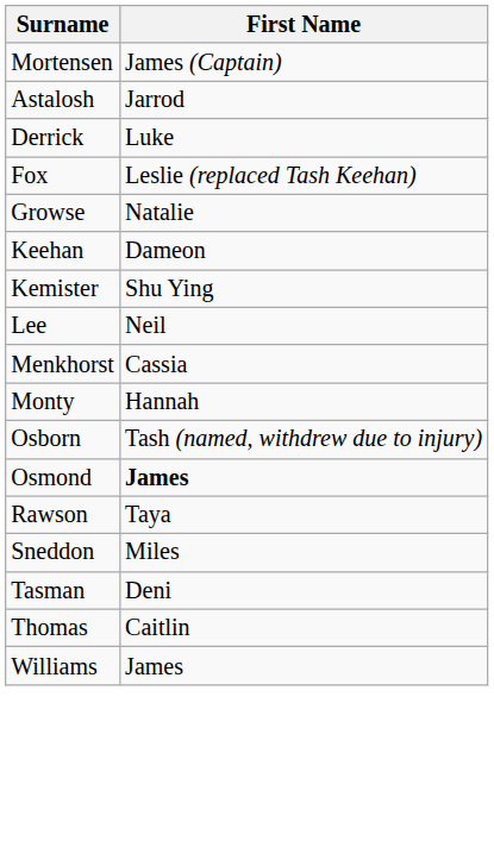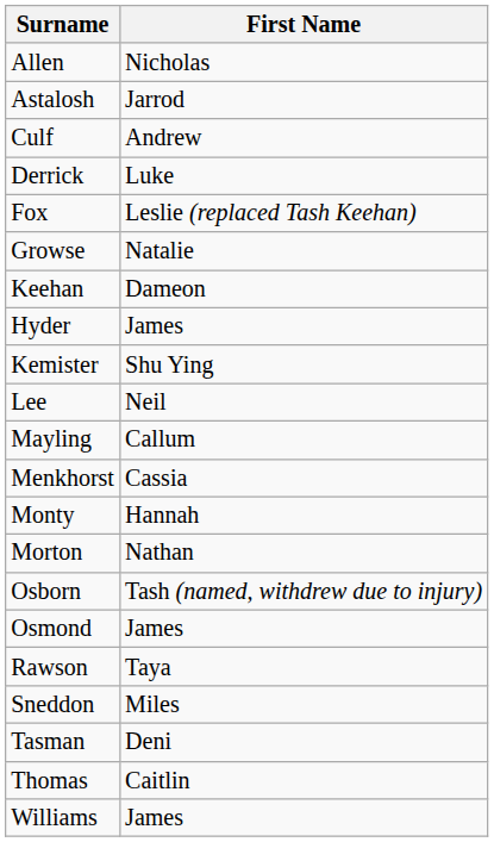 <table class="wikitable mw-collapsible mw-collapsed">
 <tr>
 <th>Surname</th>
 <th>First Name</th>
 </tr>
 <tr>
-<td>Mortensen</td>
-<td>James <em>(Captain)</em></td>
+<td>Allen</td>
+<td>Nicholas</td>
 </tr>
 <tr>
 <td>Astalosh</td>
 <td>Jarrod</td>
+</tr>
+<tr>
+<td>Culf</td>
+<td>Andrew</td>
 </tr>
 <tr>
 <td>Derrick</td>
 <td>Luke</td>
 </tr>
 <tr>
 <td>Fox</td>
 <td>Leslie <em>(replaced Tash Keehan)</em></td>
 </tr>
 <tr>
 <td>Growse</td>
 <td>Natalie</td>
 </tr>
 <tr>
 <td>Keehan</td>
 <td>Dameon</td>
 </tr>
 <tr>
+<td>Hyder</td>
+<td>James</td>
+</tr>
+<tr>
 <td>Kemister</td>
 <td>Shu Ying</td>
 </tr>
 <tr>
 <td>Lee</td>
 <td>Neil</td>
+</tr>
+<tr>
+<td>Mayling</td>
+<td>Callum</td>
 </tr>
 <tr>
 <td>Menkhorst</td>
 <td>Cassia</td>
 </tr>
 <tr>
 <td>Monty</td>
 <td>Hannah</td>
 </tr>
 <tr>
+<td>Morton</td>
+<td>Nathan</td>
+</tr>
+<tr>
 <td>Osborn</td>
 <td>Tash <em>(named, withdrew due to injury)</em></td>
 </tr>
 <tr>
 <td>Osmond</td>
-<td><strong>James</strong></td>
+<td>James</td>
 </tr>
 <tr>
 <td>Rawson</td>
 <td>Taya</td>
 </tr>
 <tr>
 <td>Sneddon</td>
 <td>Miles</td>
 </tr>
 <tr>
 <td>Tasman</td>
 <td>Deni</td>
 </tr>
 <tr>
 <td>Thomas</td>
 <td>Caitlin</td>
 </tr>
 <tr>
 <td>Williams</td>
 <td>James</td>
 </tr>
 </table>
